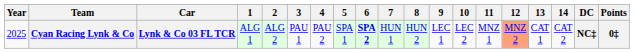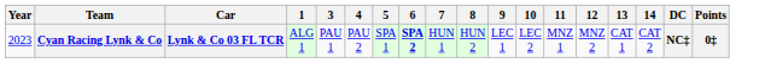 <table class="wikitable" style="text-align:center; font-size:85%">
 <tr>
 <th>Year</th>
 <th>Team</th>
 <th>Car</th>
 <th>1</th>
-<th>2</th>
 <th>3</th>
 <th>4</th>
 <th>5</th>
 <th>6</th>
 <th>7</th>
 <th>8</th>
 <th>9</th>
 <th>10</th>
 <th>11</th>
 <th>12</th>
 <th>13</th>
 <th>14</th>
 <th>DC</th>
 <th>Points</th>
 </tr>
 <tr>
-<td><a href='#'>2025</a></td>
+<td><a href='#'>2023</a></td>
 <th nowrap><a href='#'>Cyan Racing Lynk & Co</a></th>
 <th nowrap><a href='#'>Lynk & Co 03 FL TCR</a></th>
 <td style="background:#DFFFDF;"><a href='#'>ALG<br>1</a><br></td>
-<td style="background:#DFFFDF;"><a href='#'>ALG<br>2</a><br></td>
 <td><a href='#'>PAU<br>1</a></td>
 <td><a href='#'>PAU<br>2</a></td>
 <td style="background:#DFFFDF;"><a href='#'>SPA<br>1</a><br></td>
 <td style="background:#DFFFDF;"><strong><a href='#'>SPA<br>2</a><br></strong></td>
 <td style="background:#DFFFDF;"><a href='#'>HUN<br>1</a><br></td>
 <td style="background:#DFFFDF;"><a href='#'>HUN<br>2</a><br></td>
 <td><a href='#'>LEC<br>1</a></td>
 <td><a href='#'>LEC<br>2</a></td>
 <td><a href='#'>MNZ<br>1</a></td>
-<td style="background: lightsalmon;"><a href='#'>MNZ<br>2</a></td>
+<td><a href='#'>MNZ<br>2</a></td>
 <td><a href='#'>CAT<br>1</a></td>
 <td><a href='#'>CAT<br>2</a></td>
 <th>NC‡</th>
 <th>0‡</th>
 </tr>
 </table>
